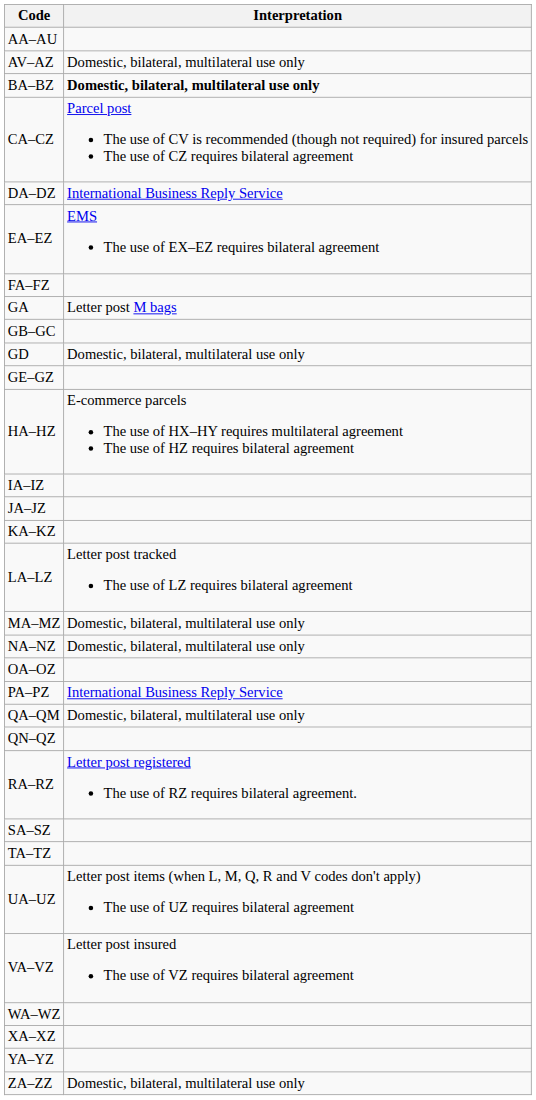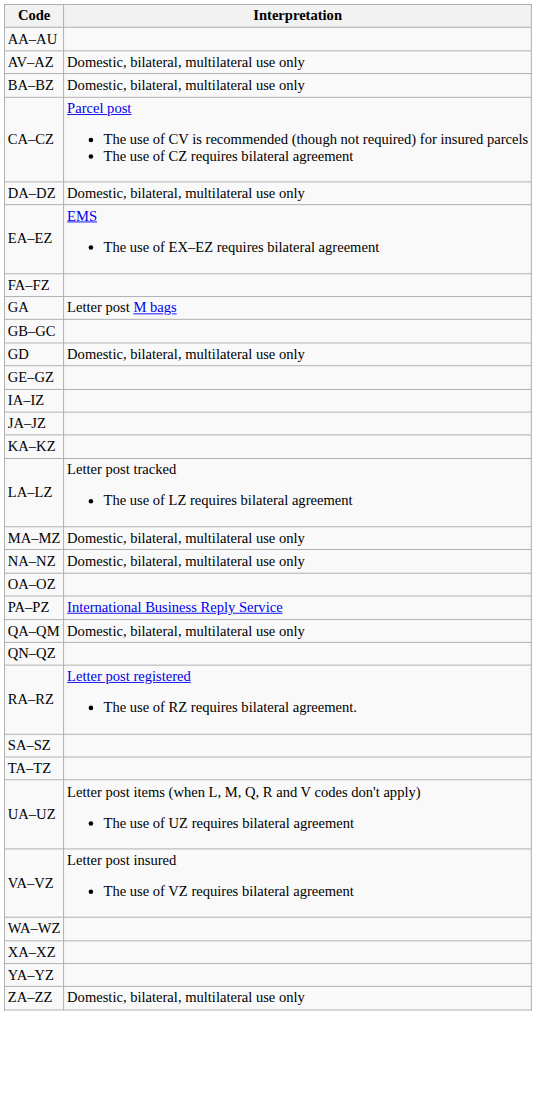 <table class="wikitable">
 <tr>
 <th>Code</th>
 <th>Interpretation</th>
 </tr>
 <tr>
 <td>AA–AU</td>
 <td></td>
 </tr>
 <tr>
 <td>AV–AZ</td>
 <td>Domestic, bilateral, multilateral use only</td>
 </tr>
 <tr>
 <td>BA–BZ</td>
-<td><strong>Domestic, bilateral, multilateral use only</strong></td>
+<td>Domestic, bilateral, multilateral use only</td>
 </tr>
 <tr>
 <td>CA–CZ</td>
 <td><a href='#'>Parcel post</a><br><ul><li>The use of CV is recommended (though not required) for insured parcels</li><li>The use of CZ requires bilateral agreement</li></ul></td>
 </tr>
 <tr>
 <td>DA–DZ</td>
-<td><a href='#'>International Business Reply Service</a></td>
+<td>Domestic, bilateral, multilateral use only</td>
 </tr>
 <tr>
 <td>EA–EZ</td>
 <td><a href='#'>EMS</a><br><ul><li>The use of EX–EZ requires bilateral agreement</li></ul></td>
 </tr>
 <tr>
 <td>FA–FZ</td>
 <td></td>
 </tr>
 <tr>
 <td>GA</td>
 <td>Letter post <a href='#'>M bags</a></td>
 </tr>
 <tr>
 <td>GB–GC</td>
 <td></td>
 </tr>
 <tr>
 <td>GD</td>
 <td>Domestic, bilateral, multilateral use only</td>
 </tr>
 <tr>
 <td>GE–GZ</td>
 <td></td>
-</tr>
-<tr>
-<td>HA–HZ</td>
-<td>E-commerce parcels<br><ul><li>The use of HX–HY requires multilateral agreement</li><li>The use of HZ requires bilateral agreement</li></ul></td>
 </tr>
 <tr>
 <td>IA–IZ</td>
 <td></td>
 </tr>
 <tr>
 <td>JA–JZ</td>
 <td></td>
 </tr>
 <tr>
 <td>KA–KZ</td>
 <td></td>
 </tr>
 <tr>
 <td>LA–LZ</td>
 <td>Letter post tracked<br><ul><li>The use of LZ requires bilateral agreement</li></ul></td>
 </tr>
 <tr>
 <td>MA–MZ</td>
 <td>Domestic, bilateral, multilateral use only</td>
 </tr>
 <tr>
 <td>NA–NZ</td>
 <td>Domestic, bilateral, multilateral use only</td>
 </tr>
 <tr>
 <td>OA–OZ</td>
 <td></td>
 </tr>
 <tr>
 <td>PA–PZ</td>
 <td><a href='#'>International Business Reply Service</a></td>
 </tr>
 <tr>
 <td>QA–QM</td>
 <td>Domestic, bilateral, multilateral use only</td>
 </tr>
 <tr>
 <td>QN–QZ</td>
 <td></td>
 </tr>
 <tr>
 <td>RA–RZ</td>
 <td><a href='#'>Letter post registered</a><br><ul><li>The use of RZ requires bilateral agreement.</li></ul></td>
 </tr>
 <tr>
 <td>SA–SZ</td>
 <td></td>
 </tr>
 <tr>
 <td>TA–TZ</td>
 <td></td>
 </tr>
 <tr>
 <td>UA–UZ</td>
 <td>Letter post items (when L, M, Q, R and V codes don't apply)<br><ul><li>The use of UZ requires bilateral agreement</li></ul></td>
 </tr>
 <tr>
 <td>VA–VZ</td>
 <td>Letter post insured<br><ul><li>The use of VZ requires bilateral agreement</li></ul></td>
 </tr>
 <tr>
 <td>WA–WZ</td>
 <td></td>
 </tr>
 <tr>
 <td>XA–XZ</td>
 <td></td>
 </tr>
 <tr>
 <td>YA–YZ</td>
 <td></td>
 </tr>
 <tr>
 <td>ZA–ZZ</td>
 <td>Domestic, bilateral, multilateral use only</td>
 </tr>
 </table>
